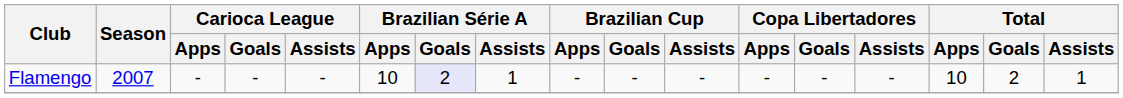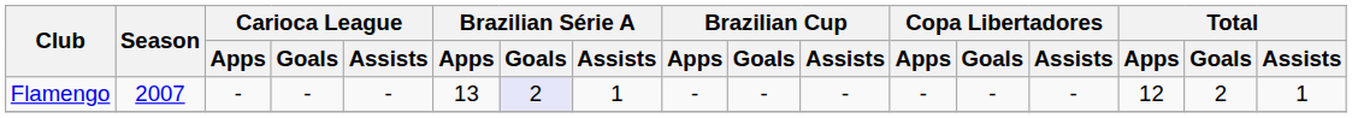 <table class="wikitable" style="text-align: center;">
 <tr>
 <th rowspan="2">Club</th>
 <th rowspan="2">Season</th>
 <th colspan="3">Carioca League</th>
 <th colspan="3">Brazilian Série A</th>
 <th colspan="3">Brazilian Cup</th>
 <th colspan="3">Copa Libertadores</th>
 <th colspan="3">Total</th>
 </tr>
 <tr>
 <th>Apps</th>
 <th>Goals</th>
 <th>Assists</th>
 <th>Apps</th>
 <th>Goals</th>
 <th>Assists</th>
 <th>Apps</th>
 <th>Goals</th>
 <th>Assists</th>
 <th>Apps</th>
 <th>Goals</th>
 <th>Assists</th>
 <th>Apps</th>
 <th>Goals</th>
 <th>Assists</th>
 </tr>
 <tr>
 <td rowspan="1" valign="top"><a href='#'>Flamengo</a></td>
 <td><a href='#'>2007</a></td>
 <td>-</td>
 <td>-</td>
 <td>-</td>
-<td>10</td>
+<td>13</td>
 <td style="background: lavender;">2</td>
 <td>1</td>
 <td>-</td>
 <td>-</td>
 <td>-</td>
 <td>-</td>
 <td>-</td>
 <td>-</td>
-<td>10</td>
+<td>12</td>
 <td>2</td>
 <td>1</td>
 </tr>
 <tr>
 </tr>
 </table>
